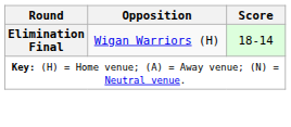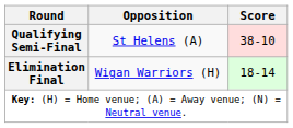 <table class="wikitable plainrowheaders" style="text-align:center;margin-left:1em;float:right">
 <tr>
 <th width="25">Round</th>
 <th width="150">Opposition</th>
 <th width="60">Score</th>
+</tr>
+<tr>
+<th scope=row style="text-align:center">Qualifying Semi-Final</th>
+<td> <a href='#'>St Helens</a> (A)</td>
+<td bgcolor=FFDDDD>38-10</td>
 </tr>
 <tr>
 <th scope=row style="text-align:center">Elimination Final</th>
 <td> <a href='#'>Wigan Warriors</a> (H)</td>
 <td bgcolor=DDFFDD>18-14</td>
 </tr>
 <tr>
 <td colspan="3" style="background-color:white;"><small><strong>Key:</strong> (H) = Home venue; (A) = Away venue; (N) = <a href='#'>Neutral venue</a>.</small></td>
 </tr>
 </table>
